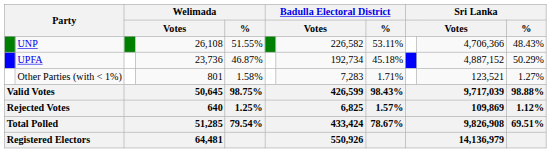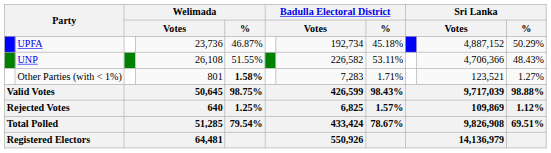 <table class="wikitable">
 <tr>
 <th colspan="2" width="144px"rowspan="2">Party</th>
 <th colspan="3" width="216px">Welimada</th>
 <th colspan="3" width="216px"><a href='#'>Badulla Electoral District</a></th>
 <th colspan="3" width="216px">Sri Lanka</th>
 </tr>
 <tr>
 <th colspan="2" width="144px">Votes</th>
 <th>%</th>
 <th colspan="2" width="144px">Votes</th>
 <th>%</th>
 <th colspan="2" width="144px">Votes</th>
 <th>%</th>
 </tr>
 <tr>
+<td style="background-color:blue;" width="10px"></td>
+<td style="text-align:left;"><a href='#'>UPFA</a></td>
+<td style="background-color:white;" width="10px"></td>
+<td style="text-align:right;">23,736</td>
+<td style="text-align:right;">46.87%</td>
+<td style="background-color:white;" width="10px"></td>
+<td style="text-align:right;">192,734</td>
+<td style="text-align:right;">45.18%</td>
+<td style="background-color:blue;" width="10px"></td>
+<td style="text-align:right;">4,887,152</td>
+<td style="text-align:right;">50.29%</td>
+</tr>
+<tr>
 <td style="background-color:green;" width="10px"></td>
 <td style="text-align:left;"><a href='#'>UNP</a></td>
 <td style="background-color:green;" width="10px"></td>
 <td style="text-align:right;">26,108</td>
 <td style="text-align:right;">51.55%</td>
 <td style="background-color:green;" width="10px"></td>
 <td style="text-align:right;">226,582</td>
 <td style="text-align:right;">53.11%</td>
 <td style="background-color:white;" width="10px"></td>
 <td style="text-align:right;">4,706,366</td>
 <td style="text-align:right;">48.43%</td>
 </tr>
 <tr>
-<td style="background-color:blue;" width="10px"></td>
-<td style="text-align:left;"><a href='#'>UPFA</a></td>
-<td style="background-color:white;" width="10px"></td>
-<td style="text-align:right;">23,736</td>
-<td style="text-align:right;">46.87%</td>
-<td style="background-color:white;" width="10px"></td>
-<td style="text-align:right;">192,734</td>
-<td style="text-align:right;">45.18%</td>
-<td style="background-color:blue;" width="10px"></td>
-<td style="text-align:right;">4,887,152</td>
-<td style="text-align:right;">50.29%</td>
-</tr>
-<tr>
 <td style="background-color:white;" width="10px"></td>
 <td style="text-align:left;">Other Parties (with < 1%)</td>
 <td style="background-color:white;" width="10px"></td>
 <td style="text-align:right;">801</td>
-<td style="text-align:right;">1.58%</td>
+<td style="text-align:right;"><strong>1.58%</strong></td>
 <td style="background-color:white;" width="10px"></td>
 <td style="text-align:right;">7,283</td>
 <td style="text-align:right;">1.71%</td>
 <td style="background-color:white;" width="10px"></td>
 <td style="text-align:right;">123,521</td>
 <td style="text-align:right;">1.27%</td>
 </tr>
 <tr>
 <th colspan="2" width="144px"style="text-align:left;">Valid Votes</th>
 <th style="text-align:right;"colspan="2" width="144px">50,645</th>
 <th style="text-align:right;">98.75%</th>
 <th style="text-align:right;"colspan="2" width="144px">426,599</th>
 <th style="text-align:right;">98.43%</th>
 <th style="text-align:right;"colspan="2" width="144px">9,717,039</th>
 <th style="text-align:right;">98.88%</th>
 </tr>
 <tr>
 <th colspan="2" width="144px"style="text-align:left;">Rejected Votes</th>
 <th style="text-align:right;"colspan="2" width="144px">640</th>
 <th style="text-align:right;">1.25%</th>
 <th style="text-align:right;"colspan="2" width="144px">6,825</th>
 <th style="text-align:right;">1.57%</th>
 <th style="text-align:right;"colspan="2" width="144px">109,869</th>
 <th style="text-align:right;">1.12%</th>
 </tr>
 <tr>
 <th colspan="2" width="144px"style="text-align:left;">Total Polled</th>
 <th style="text-align:right;"colspan="2" width="144px">51,285</th>
 <th style="text-align:right;">79.54%</th>
 <th style="text-align:right;"colspan="2" width="144px">433,424</th>
 <th style="text-align:right;">78.67%</th>
 <th style="text-align:right;"colspan="2" width="144px">9,826,908</th>
 <th style="text-align:right;">69.51%</th>
 </tr>
 <tr>
 <th colspan="2" width="144px"style="text-align:left;">Registered Electors</th>
 <th style="text-align:right;"colspan="2" width="144px">64,481</th>
 <th></th>
 <th style="text-align:right;"colspan="2" width="144px">550,926</th>
 <th></th>
 <th style="text-align:right;"colspan="2" width="144px">14,136,979</th>
 <th></th>
 </tr>
 </table>
